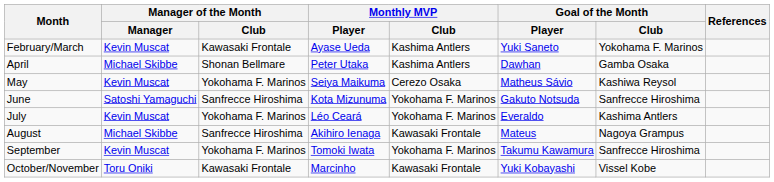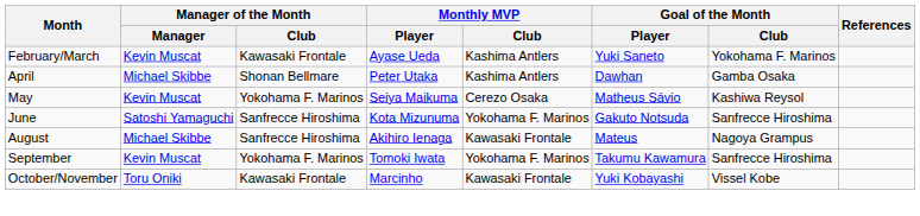 <table class="wikitable">
 <tr>
 <th rowspan="2">Month</th>
 <th colspan="2">Manager of the Month</th>
 <th colspan="2"><a href='#'>Monthly MVP</a></th>
 <th colspan="2">Goal of the Month</th>
 <th rowspan="2">References</th>
 </tr>
 <tr>
 <th>Manager</th>
 <th>Club</th>
 <th>Player</th>
 <th>Club</th>
 <th>Player</th>
 <th>Club</th>
 </tr>
 <tr>
 <td>February/March</td>
 <td> <a href='#'>Kevin Muscat</a></td>
 <td>Kawasaki Frontale</td>
 <td> <a href='#'>Ayase Ueda</a></td>
 <td>Kashima Antlers</td>
 <td> <a href='#'>Yuki Saneto</a></td>
 <td>Yokohama F. Marinos</td>
 <td align=center></td>
 </tr>
 <tr>
 <td>April</td>
 <td> <a href='#'>Michael Skibbe</a></td>
 <td>Shonan Bellmare</td>
 <td> <a href='#'>Peter Utaka</a></td>
 <td>Kashima Antlers</td>
 <td> <a href='#'>Dawhan</a></td>
 <td>Gamba Osaka</td>
 <td align=center></td>
 </tr>
 <tr>
 <td>May</td>
 <td> <a href='#'>Kevin Muscat</a></td>
 <td>Yokohama F. Marinos</td>
 <td> <a href='#'>Seiya Maikuma</a></td>
 <td>Cerezo Osaka</td>
 <td> <a href='#'>Matheus Sávio</a></td>
 <td>Kashiwa Reysol</td>
 <td align=center></td>
 </tr>
 <tr>
 <td>June</td>
 <td> <a href='#'>Satoshi Yamaguchi</a></td>
 <td>Sanfrecce Hiroshima</td>
 <td> <a href='#'>Kota Mizunuma</a></td>
 <td>Yokohama F. Marinos</td>
 <td> <a href='#'>Gakuto Notsuda</a></td>
 <td>Sanfrecce Hiroshima</td>
 <td align=center></td>
 </tr>
 <tr>
-<td>July</td>
-<td> <a href='#'>Kevin Muscat</a></td>
-<td>Yokohama F. Marinos</td>
-<td> <a href='#'>Léo Ceará</a></td>
-<td>Yokohama F. Marinos</td>
-<td> <a href='#'>Everaldo</a></td>
-<td>Kashima Antlers</td>
-<td align=center></td>
-</tr>
-<tr>
 <td>August</td>
 <td> <a href='#'>Michael Skibbe</a></td>
 <td>Sanfrecce Hiroshima</td>
 <td> <a href='#'>Akihiro Ienaga</a></td>
 <td>Kawasaki Frontale</td>
 <td> <a href='#'>Mateus</a></td>
 <td>Nagoya Grampus</td>
 <td align=center></td>
 </tr>
 <tr>
 <td>September</td>
 <td> <a href='#'>Kevin Muscat</a></td>
 <td>Yokohama F. Marinos</td>
 <td> <a href='#'>Tomoki Iwata</a></td>
 <td>Yokohama F. Marinos</td>
 <td> <a href='#'>Takumu Kawamura</a></td>
 <td>Sanfrecce Hiroshima</td>
 <td align=center></td>
 </tr>
 <tr>
 <td>October/November</td>
 <td> <a href='#'>Toru Oniki</a></td>
 <td>Kawasaki Frontale</td>
 <td> <a href='#'>Marcinho</a></td>
 <td>Kawasaki Frontale</td>
 <td> <a href='#'>Yuki Kobayashi</a></td>
 <td>Vissel Kobe</td>
 <td align=center></td>
 </tr>
 </table>
